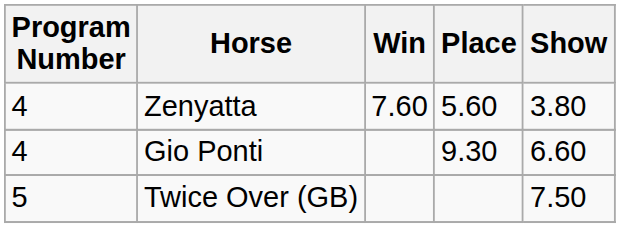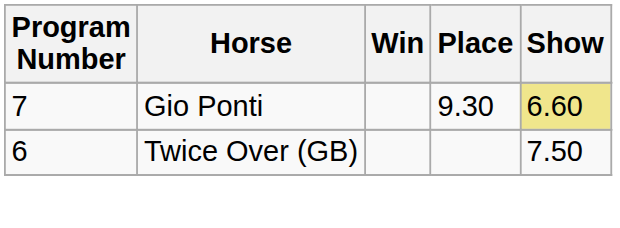 <table class="wikitable">
 <tr>
 <th>Program<br>Number</th>
 <th>Horse</th>
 <th>Win</th>
 <th>Place</th>
 <th>Show</th>
 </tr>
 <tr>
-<td>4</td>
-<td>Zenyatta</td>
-<td>7.60</td>
-<td>5.60</td>
-<td>3.80</td>
+</tr>
+<tr>
+<td>7</td>
+<td>Gio Ponti</td>
+<td></td>
+<td>9.30</td>
+<td style="background: khaki;">6.60</td>
 </tr>
 <tr>
 </tr>
 <tr>
-<td>4</td>
-<td>Gio Ponti</td>
-<td></td>
-<td>9.30</td>
-<td>6.60</td>
-</tr>
-<tr>
-</tr>
-<tr>
-<td>5</td>
+<td>6</td>
 <td>Twice Over (GB)</td>
 <td></td>
 <td></td>
 <td>7.50</td>
 </tr>
 <tr>
 </tr>
 </table>
